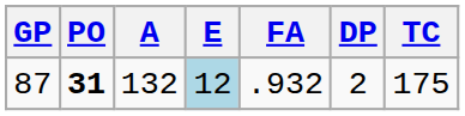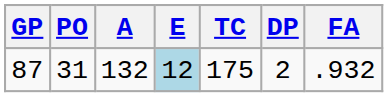 <table class="wikitable">
 <tr>
 <th><a href='#'>GP</a></th>
 <th><a href='#'>PO</a></th>
 <th><a href='#'>A</a></th>
 <th><a href='#'>E</a></th>
+<th><a href='#'>TC</a></th>
+<th><a href='#'>DP</a></th>
 <th><a href='#'>FA</a></th>
-<th><a href='#'>DP</a></th>
-<th><a href='#'>TC</a></th>
 </tr>
 <tr align=center>
 <td>87</td>
-<td><strong>31</strong></td>
+<td>31</td>
 <td>132</td>
 <td style="background: lightblue;">12</td>
+<td>175</td>
+<td>2</td>
 <td>.932</td>
-<td>2</td>
-<td>175</td>
 </tr>
 </table>
